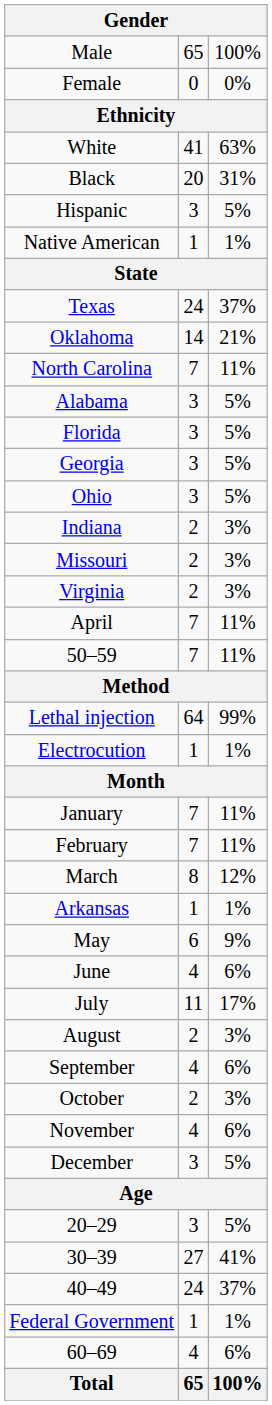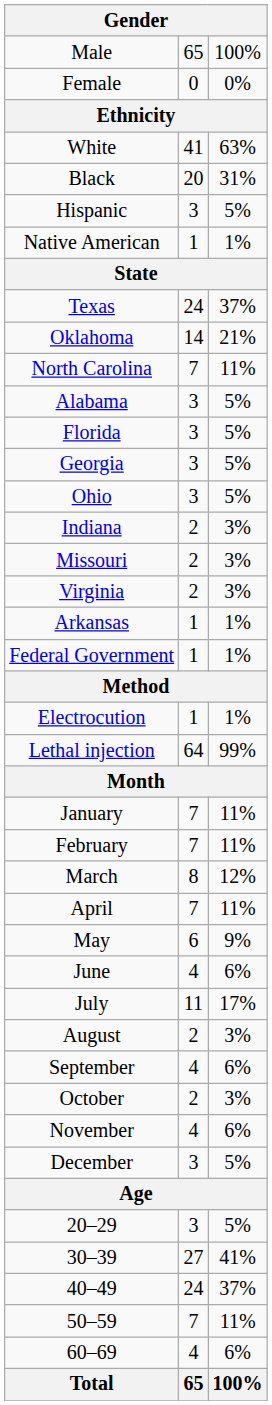 <table class="wikitable" style="text-align:center;">
 <tr>
 <th colspan="3">Gender</th>
 </tr>
 <tr>
 <td>Male</td>
 <td>65</td>
 <td>100%</td>
 </tr>
 <tr>
 <td>Female</td>
 <td>0</td>
 <td>0%</td>
 </tr>
 <tr>
 <th colspan="3">Ethnicity</th>
 </tr>
 <tr>
 <td>White</td>
 <td>41</td>
 <td>63%</td>
 </tr>
 <tr>
 <td>Black</td>
 <td>20</td>
 <td>31%</td>
 </tr>
 <tr>
 <td>Hispanic</td>
 <td>3</td>
 <td>5%</td>
 </tr>
 <tr>
 <td>Native American</td>
 <td>1</td>
 <td>1%</td>
 </tr>
 <tr>
 <th colspan="3">State</th>
 </tr>
 <tr>
 <td><a href='#'>Texas</a></td>
 <td>24</td>
 <td>37%</td>
 </tr>
 <tr>
 <td><a href='#'>Oklahoma</a></td>
 <td>14</td>
 <td>21%</td>
 </tr>
 <tr>
 <td><a href='#'>North Carolina</a></td>
 <td>7</td>
 <td>11%</td>
 </tr>
 <tr>
 <td><a href='#'>Alabama</a></td>
 <td>3</td>
 <td>5%</td>
 </tr>
 <tr>
 <td><a href='#'>Florida</a></td>
 <td>3</td>
 <td>5%</td>
 </tr>
 <tr>
 <td><a href='#'>Georgia</a></td>
 <td>3</td>
 <td>5%</td>
 </tr>
 <tr>
 <td><a href='#'>Ohio</a></td>
 <td>3</td>
 <td>5%</td>
 </tr>
 <tr>
 <td><a href='#'>Indiana</a></td>
 <td>2</td>
 <td>3%</td>
 </tr>
 <tr>
 <td><a href='#'>Missouri</a></td>
 <td>2</td>
 <td>3%</td>
 </tr>
 <tr>
 <td><a href='#'>Virginia</a></td>
 <td>2</td>
 <td>3%</td>
 </tr>
 <tr>
-<td>April</td>
-<td>7</td>
-<td>11%</td>
+<td><a href='#'>Arkansas</a></td>
+<td>1</td>
+<td>1%</td>
 </tr>
 <tr>
-<td>50–59</td>
-<td>7</td>
-<td>11%</td>
+<td><a href='#'>Federal Government</a></td>
+<td>1</td>
+<td>1%</td>
 </tr>
 <tr>
 <th colspan="3">Method</th>
 </tr>
 <tr>
+<td><a href='#'>Electrocution</a></td>
+<td>1</td>
+<td>1%</td>
+</tr>
+<tr>
 <td><a href='#'>Lethal injection</a></td>
 <td>64</td>
 <td>99%</td>
-</tr>
-<tr>
-<td><a href='#'>Electrocution</a></td>
-<td>1</td>
-<td>1%</td>
 </tr>
 <tr>
 <th colspan="3">Month</th>
 </tr>
 <tr>
 <td>January</td>
 <td>7</td>
 <td>11%</td>
 </tr>
 <tr>
 <td>February</td>
 <td>7</td>
 <td>11%</td>
 </tr>
 <tr>
 <td>March</td>
 <td>8</td>
 <td>12%</td>
 </tr>
 <tr>
-<td><a href='#'>Arkansas</a></td>
-<td>1</td>
-<td>1%</td>
+<td>April</td>
+<td>7</td>
+<td>11%</td>
 </tr>
 <tr>
 <td>May</td>
 <td>6</td>
 <td>9%</td>
 </tr>
 <tr>
 <td>June</td>
 <td>4</td>
 <td>6%</td>
 </tr>
 <tr>
 <td>July</td>
 <td>11</td>
 <td>17%</td>
 </tr>
 <tr>
 <td>August</td>
 <td>2</td>
 <td>3%</td>
 </tr>
 <tr>
 <td>September</td>
 <td>4</td>
 <td>6%</td>
 </tr>
 <tr>
 <td>October</td>
 <td>2</td>
 <td>3%</td>
 </tr>
 <tr>
 <td>November</td>
 <td>4</td>
 <td>6%</td>
 </tr>
 <tr>
 <td>December</td>
 <td>3</td>
 <td>5%</td>
 </tr>
 <tr>
 <th colspan="3">Age</th>
 </tr>
 <tr>
 <td>20–29</td>
 <td>3</td>
 <td>5%</td>
 </tr>
 <tr>
 <td>30–39</td>
 <td>27</td>
 <td>41%</td>
 </tr>
 <tr>
 <td>40–49</td>
 <td>24</td>
 <td>37%</td>
 </tr>
 <tr>
-<td><a href='#'>Federal Government</a></td>
-<td>1</td>
-<td>1%</td>
+<td>50–59</td>
+<td>7</td>
+<td>11%</td>
 </tr>
 <tr>
 <td>60–69</td>
 <td>4</td>
 <td>6%</td>
 </tr>
 <tr>
 <th>Total</th>
 <th>65</th>
 <th>100%</th>
 </tr>
 </table>
